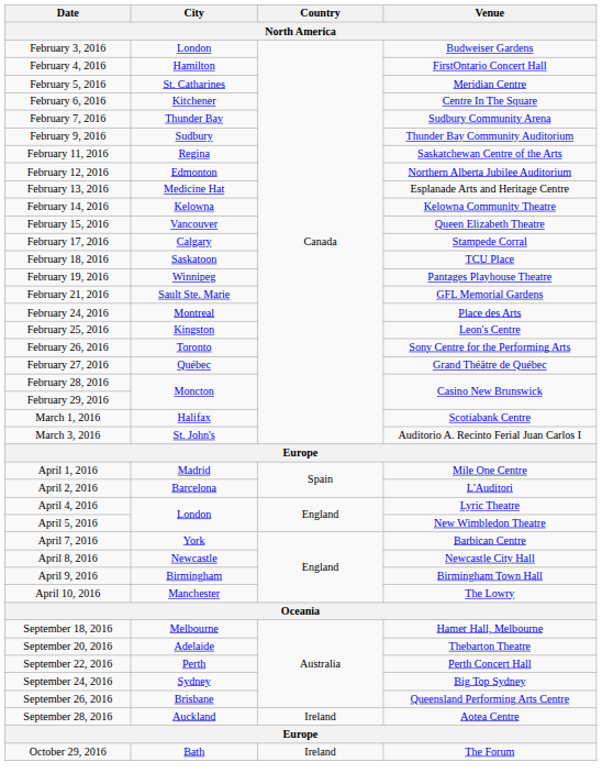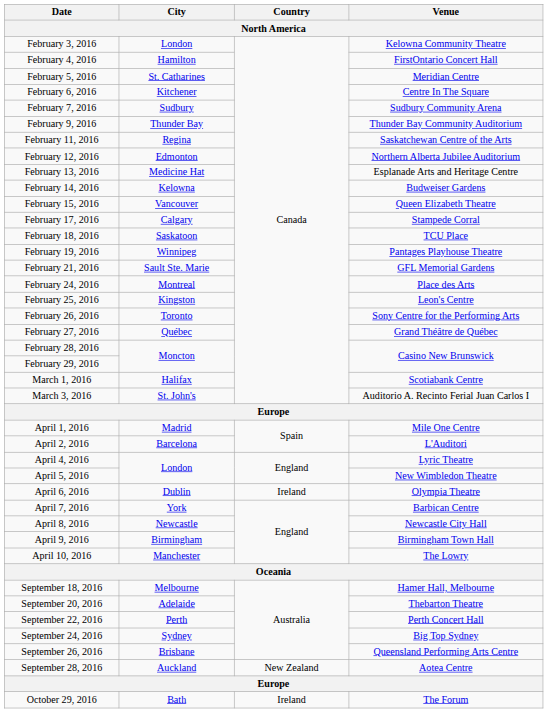 <table class="wikitable" style="text-align:center;">
 <tr>
 <th style="width:175px;">Date</th>
 <th style="width:175px;">City</th>
 <th style="width:175px;">Country</th>
 <th style="width:300px;">Venue</th>
 </tr>
 <tr>
 <th colspan="4">North America</th>
 </tr>
 <tr>
 <td>February 3, 2016</td>
 <td><a href='#'>London</a></td>
 <td rowspan="23">Canada</td>
-<td><a href='#'>Budweiser Gardens</a></td>
+<td><a href='#'>Kelowna Community Theatre</a></td>
 </tr>
 <tr>
 <td>February 4, 2016</td>
 <td><a href='#'>Hamilton</a></td>
 <td><a href='#'>FirstOntario Concert Hall</a></td>
 </tr>
 <tr>
 <td>February 5, 2016</td>
 <td><a href='#'>St. Catharines</a></td>
 <td><a href='#'>Meridian Centre</a></td>
 </tr>
 <tr>
 <td>February 6, 2016</td>
 <td><a href='#'>Kitchener</a></td>
 <td><a href='#'>Centre In The Square</a></td>
 </tr>
 <tr>
 <td>February 7, 2016</td>
-<td><a href='#'>Thunder Bay</a></td>
+<td><a href='#'>Sudbury</a></td>
 <td><a href='#'>Sudbury Community Arena</a></td>
 </tr>
 <tr>
 <td>February 9, 2016</td>
-<td><a href='#'>Sudbury</a></td>
+<td><a href='#'>Thunder Bay</a></td>
 <td><a href='#'>Thunder Bay Community Auditorium</a></td>
 </tr>
 <tr>
 <td>February 11, 2016</td>
 <td><a href='#'>Regina</a></td>
 <td><a href='#'>Saskatchewan Centre of the Arts</a></td>
 </tr>
 <tr>
 <td>February 12, 2016</td>
 <td><a href='#'>Edmonton</a></td>
 <td><a href='#'>Northern Alberta Jubilee Auditorium</a></td>
 </tr>
 <tr>
 <td>February 13, 2016</td>
 <td><a href='#'>Medicine Hat</a></td>
 <td>Esplanade Arts and Heritage Centre</td>
 </tr>
 <tr>
 <td>February 14, 2016</td>
 <td><a href='#'>Kelowna</a></td>
-<td><a href='#'>Kelowna Community Theatre</a></td>
+<td><a href='#'>Budweiser Gardens</a></td>
 </tr>
 <tr>
 <td>February 15, 2016</td>
 <td><a href='#'>Vancouver</a></td>
 <td><a href='#'>Queen Elizabeth Theatre</a></td>
 </tr>
 <tr>
 <td>February 17, 2016</td>
 <td><a href='#'>Calgary</a></td>
 <td><a href='#'>Stampede Corral</a></td>
 </tr>
 <tr>
 <td>February 18, 2016</td>
 <td><a href='#'>Saskatoon</a></td>
 <td><a href='#'>TCU Place</a></td>
 </tr>
 <tr>
 <td>February 19, 2016</td>
 <td><a href='#'>Winnipeg</a></td>
 <td><a href='#'>Pantages Playhouse Theatre</a></td>
 </tr>
 <tr>
 <td>February 21, 2016</td>
 <td><a href='#'>Sault Ste. Marie</a></td>
 <td><a href='#'>GFL Memorial Gardens</a></td>
 </tr>
 <tr>
 <td>February 24, 2016</td>
 <td><a href='#'>Montreal</a></td>
 <td><a href='#'>Place des Arts</a></td>
 </tr>
 <tr>
 <td>February 25, 2016</td>
 <td><a href='#'>Kingston</a></td>
 <td><a href='#'>Leon's Centre</a></td>
 </tr>
 <tr>
 <td>February 26, 2016</td>
 <td><a href='#'>Toronto</a></td>
 <td><a href='#'>Sony Centre for the Performing Arts</a></td>
 </tr>
 <tr>
 <td>February 27, 2016</td>
 <td><a href='#'>Québec</a></td>
 <td><a href='#'>Grand Théâtre de Québec</a></td>
 </tr>
 <tr>
 <td>February 28, 2016</td>
 <td rowspan="2"><a href='#'>Moncton</a></td>
 <td rowspan="2"><a href='#'>Casino New Brunswick</a></td>
 </tr>
 <tr>
 <td>February 29, 2016</td>
 </tr>
 <tr>
 <td>March 1, 2016</td>
 <td><a href='#'>Halifax</a></td>
 <td><a href='#'>Scotiabank Centre</a></td>
 </tr>
 <tr>
 <td>March 3, 2016</td>
 <td><a href='#'>St. John's</a></td>
 <td>Auditorio A. Recinto Ferial Juan Carlos I</td>
 </tr>
 <tr>
 <th colspan="4">Europe</th>
 </tr>
 <tr>
 <td>April 1, 2016</td>
 <td><a href='#'>Madrid</a></td>
 <td rowspan="2">Spain</td>
 <td><a href='#'>Mile One Centre</a></td>
 </tr>
 <tr>
 <td>April 2, 2016</td>
 <td><a href='#'>Barcelona</a></td>
 <td><a href='#'>L'Auditori</a></td>
 </tr>
 <tr>
 <td>April 4, 2016</td>
 <td rowspan="2"><a href='#'>London</a></td>
 <td rowspan="2">England</td>
 <td><a href='#'>Lyric Theatre</a></td>
 </tr>
 <tr>
 <td>April 5, 2016</td>
 <td><a href='#'>New Wimbledon Theatre</a></td>
 </tr>
 <tr>
+<td>April 6, 2016</td>
+<td><a href='#'>Dublin</a></td>
+<td>Ireland</td>
+<td><a href='#'>Olympia Theatre</a></td>
+</tr>
+<tr>
 <td>April 7, 2016</td>
 <td><a href='#'>York</a></td>
 <td rowspan="4">England</td>
 <td><a href='#'>Barbican Centre</a></td>
 </tr>
 <tr>
 <td>April 8, 2016</td>
 <td><a href='#'>Newcastle</a></td>
 <td><a href='#'>Newcastle City Hall</a></td>
 </tr>
 <tr>
 <td>April 9, 2016</td>
 <td><a href='#'>Birmingham</a></td>
 <td><a href='#'>Birmingham Town Hall</a></td>
 </tr>
 <tr>
 <td>April 10, 2016</td>
 <td><a href='#'>Manchester</a></td>
 <td><a href='#'>The Lowry</a></td>
 </tr>
 <tr>
 <th colspan="4">Oceania</th>
 </tr>
 <tr>
 <td>September 18, 2016</td>
 <td><a href='#'>Melbourne</a></td>
 <td rowspan="5">Australia</td>
 <td><a href='#'>Hamer Hall, Melbourne</a></td>
 </tr>
 <tr>
 <td>September 20, 2016</td>
 <td><a href='#'>Adelaide</a></td>
 <td><a href='#'>Thebarton Theatre</a></td>
 </tr>
 <tr>
 <td>September 22, 2016</td>
 <td><a href='#'>Perth</a></td>
 <td><a href='#'>Perth Concert Hall</a></td>
 </tr>
 <tr>
 <td>September 24, 2016</td>
 <td><a href='#'>Sydney</a></td>
 <td><a href='#'>Big Top Sydney</a></td>
 </tr>
 <tr>
 <td>September 26, 2016</td>
 <td><a href='#'>Brisbane</a></td>
 <td><a href='#'>Queensland Performing Arts Centre</a></td>
 </tr>
 <tr>
 <td>September 28, 2016</td>
 <td><a href='#'>Auckland</a></td>
-<td>Ireland</td>
+<td>New Zealand</td>
 <td><a href='#'>Aotea Centre</a></td>
 </tr>
 <tr>
 <th colspan="4">Europe</th>
 </tr>
 <tr>
 <td>October 29, 2016</td>
 <td><a href='#'>Bath</a></td>
 <td>Ireland</td>
 <td><a href='#'>The Forum</a></td>
 </tr>
 </table>
